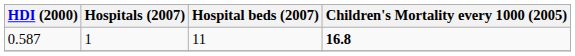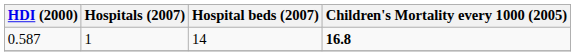 <table class="wikitable" border="1">
 <tr>
 <th><a href='#'>HDI</a> (2000)</th>
 <th>Hospitals (2007)</th>
 <th>Hospital beds (2007)</th>
 <th>Children's Mortality every 1000 (2005)</th>
 </tr>
 <tr>
 <td>0.587</td>
 <td>1</td>
-<td>11</td>
+<td>14</td>
 <td><strong>16.8</strong></td>
 </tr>
 <tr>
 </tr>
 </table>
